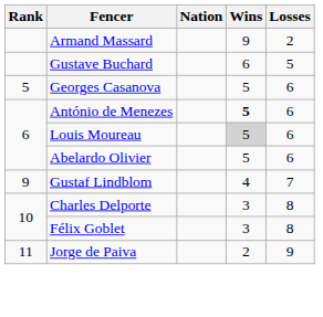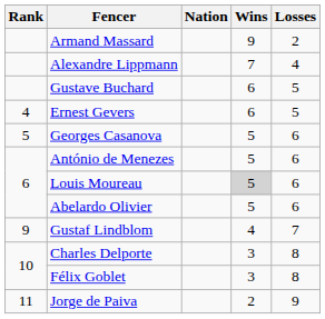 <table class="wikitable sortable" style="text-align:center">
 <tr>
 <th>Rank</th>
 <th>Fencer</th>
 <th>Nation</th>
 <th>Wins</th>
 <th>Losses</th>
 </tr>
 <tr>
 <td></td>
 <td align=left><a href='#'>Armand Massard</a></td>
 <td align=left></td>
 <td>9</td>
 <td>2</td>
 </tr>
 <tr>
 <td></td>
+<td align=left><a href='#'>Alexandre Lippmann</a></td>
+<td align=left></td>
+<td>7</td>
+<td>4</td>
+</tr>
+<tr>
+<td></td>
 <td align=left><a href='#'>Gustave Buchard</a></td>
+<td align=left></td>
+<td>6</td>
+<td>5</td>
+</tr>
+<tr>
+<td>4</td>
+<td align=left><a href='#'>Ernest Gevers</a></td>
 <td align=left></td>
 <td>6</td>
 <td>5</td>
 </tr>
 <tr>
 <td>5</td>
 <td align=left><a href='#'>Georges Casanova</a></td>
 <td align=left></td>
 <td>5</td>
 <td>6</td>
 </tr>
 <tr>
 <td rowspan=3>6</td>
 <td align=left><a href='#'>António de Menezes</a></td>
 <td align=left></td>
-<td><strong>5</strong></td>
+<td>5</td>
 <td>6</td>
 </tr>
 <tr>
 <td align=left><a href='#'>Louis Moureau</a></td>
 <td align=left></td>
 <td style="background: lightgrey;">5</td>
 <td>6</td>
 </tr>
 <tr>
 <td align=left><a href='#'>Abelardo Olivier</a></td>
 <td align=left></td>
 <td>5</td>
 <td>6</td>
 </tr>
 <tr>
 <td>9</td>
 <td align=left><a href='#'>Gustaf Lindblom</a></td>
 <td align=left></td>
 <td>4</td>
 <td>7</td>
 </tr>
 <tr>
 <td rowspan=2>10</td>
 <td align=left><a href='#'>Charles Delporte</a></td>
 <td align=left></td>
 <td>3</td>
 <td>8</td>
 </tr>
 <tr>
 <td align=left><a href='#'>Félix Goblet</a></td>
 <td align=left></td>
 <td>3</td>
 <td>8</td>
 </tr>
 <tr>
 <td>11</td>
 <td align=left><a href='#'>Jorge de Paiva</a></td>
 <td align=left></td>
 <td>2</td>
 <td>9</td>
 </tr>
 </table>
